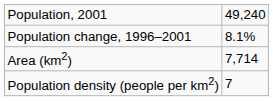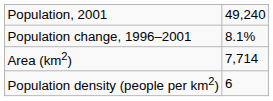 <table class="wikitable">
 <tr>
 <td>Population, 2001</td>
 <td>49,240</td>
 </tr>
 <tr>
 <td>Population change, 1996–2001</td>
 <td>8.1%</td>
 </tr>
 <tr>
 <td>Area (km<sup>2</sup>)</td>
 <td>7,714</td>
 </tr>
 <tr>
 <td>Population density (people per km<sup>2</sup>)</td>
-<td>7</td>
+<td>6</td>
 </tr>
 </table>
